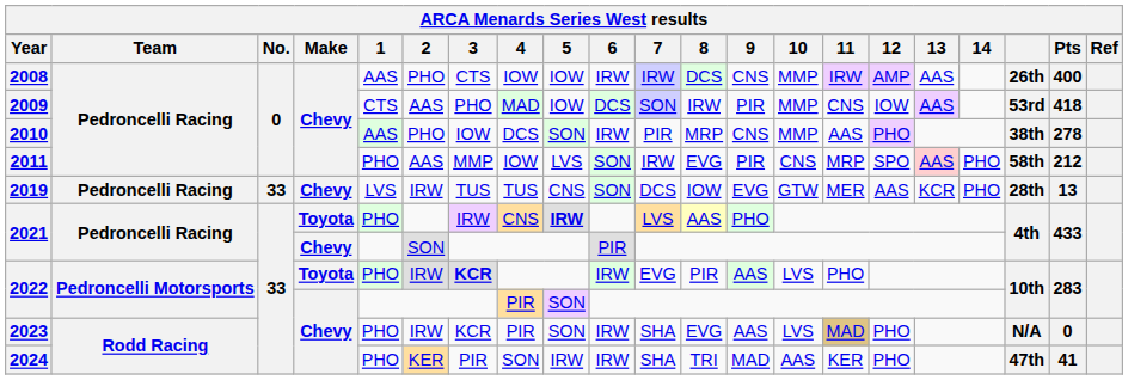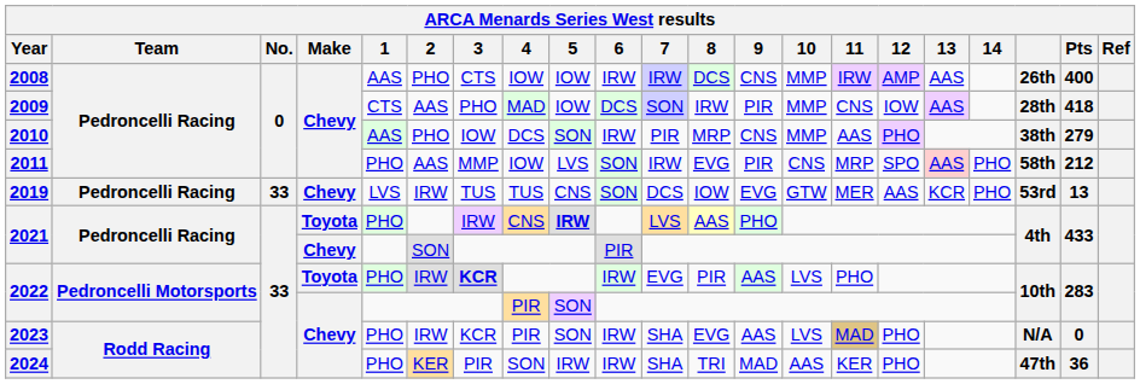 <table class="wikitable" style="text-align:center; font-size:75%">
 <tr>
 <th colspan="23"><a href='#'>ARCA Menards Series West</a> results</th>
 </tr>
 <tr>
 <th>Year</th>
 <th>Team</th>
 <th>No.</th>
 <th>Make</th>
 <th>1</th>
 <th>2</th>
 <th>3</th>
 <th>4</th>
 <th>5</th>
 <th>6</th>
 <th>7</th>
 <th>8</th>
 <th>9</th>
 <th>10</th>
 <th>11</th>
 <th>12</th>
 <th>13</th>
 <th>14</th>
 <th></th>
 <th>Pts</th>
 <th>Ref</th>
 </tr>
 <tr>
 <th><a href='#'>2008</a></th>
 <th rowspan=4>Pedroncelli Racing</th>
 <th rowspan=4>0</th>
 <th rowspan=4><a href='#'>Chevy</a></th>
 <td><a href='#'>AAS</a></td>
 <td><a href='#'>PHO</a></td>
 <td><a href='#'>CTS</a></td>
 <td><a href='#'>IOW</a></td>
 <td><a href='#'>IOW</a></td>
 <td><a href='#'>IRW</a></td>
 <td style="background:#CFCFFF;"><a href='#'>IRW</a><br></td>
 <td style="background:#DFFFDF;"><a href='#'>DCS</a><br></td>
 <td><a href='#'>CNS</a></td>
 <td><a href='#'>MMP</a></td>
 <td style="background:#EFCFFF;"><a href='#'>IRW</a><br></td>
 <td style="background:#EFCFFF;"><a href='#'>AMP</a><br></td>
 <td><a href='#'>AAS</a></td>
 <td></td>
 <th>26th</th>
 <th>400</th>
 <th></th>
 </tr>
 <tr>
 <th><a href='#'>2009</a></th>
 <td><a href='#'>CTS</a></td>
 <td><a href='#'>AAS</a></td>
 <td><a href='#'>PHO</a></td>
 <td style="background:#DFFFDF;"><a href='#'>MAD</a><br></td>
 <td><a href='#'>IOW</a></td>
 <td style="background:#DFFFDF;"><a href='#'>DCS</a><br></td>
 <td style="background:#CFCFFF;"><a href='#'>SON</a><br></td>
 <td><a href='#'>IRW</a></td>
 <td><a href='#'>PIR</a></td>
 <td><a href='#'>MMP</a></td>
 <td><a href='#'>CNS</a></td>
 <td><a href='#'>IOW</a></td>
 <td style="background:#EFCFFF;"><a href='#'>AAS</a><br></td>
 <td colspan=1></td>
-<th>53rd</th>
+<th>28th</th>
 <th>418</th>
 <th></th>
 </tr>
 <tr>
 <th><a href='#'>2010</a></th>
 <td style="background:#DFFFDF;"><a href='#'>AAS</a><br></td>
 <td><a href='#'>PHO</a></td>
 <td><a href='#'>IOW</a></td>
 <td><a href='#'>DCS</a></td>
 <td style="background:#DFFFDF;"><a href='#'>SON</a><br></td>
 <td><a href='#'>IRW</a></td>
 <td><a href='#'>PIR</a></td>
 <td><a href='#'>MRP</a></td>
 <td><a href='#'>CNS</a></td>
 <td><a href='#'>MMP</a></td>
 <td><a href='#'>AAS</a></td>
 <td style="background:#EFCFFF;"><a href='#'>PHO</a><br></td>
 <td colspan=2></td>
 <th>38th</th>
-<th>278</th>
+<th>279</th>
 <th></th>
 </tr>
 <tr>
 <th><a href='#'>2011</a></th>
 <td><a href='#'>PHO</a></td>
 <td><a href='#'>AAS</a></td>
 <td><a href='#'>MMP</a></td>
 <td><a href='#'>IOW</a></td>
 <td><a href='#'>LVS</a></td>
 <td style="background:#DFFFDF;"><a href='#'>SON</a><br></td>
 <td><a href='#'>IRW</a></td>
 <td><a href='#'>EVG</a></td>
 <td><a href='#'>PIR</a></td>
 <td><a href='#'>CNS</a></td>
 <td><a href='#'>MRP</a></td>
 <td><a href='#'>SPO</a></td>
 <td style="background:#FFCFCF;"><a href='#'>AAS</a><br></td>
 <td><a href='#'>PHO</a></td>
 <th>58th</th>
 <th>212</th>
 <th></th>
 </tr>
 <tr>
 <th><a href='#'>2019</a></th>
 <th>Pedroncelli Racing</th>
 <th>33</th>
 <th><a href='#'>Chevy</a></th>
 <td><a href='#'>LVS</a></td>
 <td><a href='#'>IRW</a></td>
 <td><a href='#'>TUS</a></td>
 <td><a href='#'>TUS</a></td>
 <td><a href='#'>CNS</a></td>
 <td style="background:#DFFFDF;"><a href='#'>SON</a><br></td>
 <td><a href='#'>DCS</a></td>
 <td><a href='#'>IOW</a></td>
 <td><a href='#'>EVG</a></td>
 <td><a href='#'>GTW</a></td>
 <td><a href='#'>MER</a></td>
 <td><a href='#'>AAS</a></td>
 <td><a href='#'>KCR</a></td>
 <td><a href='#'>PHO</a></td>
-<th>28th</th>
+<th>53rd</th>
 <th>13</th>
 <th></th>
 </tr>
 <tr>
 <th rowspan=2><a href='#'>2021</a></th>
 <th rowspan=2>Pedroncelli Racing</th>
 <th rowspan=6>33</th>
 <th><a href='#'>Toyota</a></th>
 <td style="background:#DFFFDF;"><a href='#'>PHO</a><br></td>
 <td></td>
 <td style="background:#EFCFFF;"><a href='#'>IRW</a><br></td>
 <td style="background:#FFDF9F;"><a href='#'>CNS</a><br></td>
 <td style="background:#DFDFDF;"><strong><a href='#'>IRW</a></strong><br></td>
 <td></td>
 <td style="background:#FFDF9F;"><a href='#'>LVS</a><br></td>
 <td style="background:#FFFFBF;"><a href='#'>AAS</a><br></td>
 <td style="background:#DFFFDF;"><a href='#'>PHO</a><br></td>
 <td colspan=5></td>
 <th rowspan=2>4th</th>
 <th rowspan=2>433</th>
 <th rowspan=2></th>
 </tr>
 <tr>
 <th><a href='#'>Chevy</a></th>
 <td></td>
 <td style="background:#DFDFDF;"><a href='#'>SON</a><br></td>
 <td colspan=3></td>
 <td style="background:#DFDFDF;"><a href='#'>PIR</a><br></td>
 <td colspan=8></td>
 </tr>
 <tr>
 <th rowspan=2><a href='#'>2022</a></th>
 <th rowspan=2><a href='#'>Pedroncelli Motorsports</a></th>
 <th><a href='#'>Toyota</a></th>
 <td style="background:#DFFFDF;"><a href='#'>PHO</a><br></td>
 <td style="background:#DFDFDF;"><a href='#'>IRW</a><br></td>
 <td style="background:#DFDFDF;"><strong><a href='#'>KCR</a></strong><br></td>
 <td colspan=2></td>
 <td style="background:#DFFFDF;"><a href='#'>IRW</a><br></td>
 <td><a href='#'>EVG</a></td>
 <td><a href='#'>PIR</a></td>
 <td style="background:#DFFFDF;"><a href='#'>AAS</a><br></td>
 <td><a href='#'>LVS</a></td>
 <td><a href='#'>PHO</a></td>
 <td colspan=3></td>
 <th rowspan=2>10th</th>
 <th rowspan=2>283</th>
 <th rowspan=2></th>
 </tr>
 <tr>
 <th rowspan=3><a href='#'>Chevy</a></th>
 <td colspan=3></td>
 <td style="background:#FFDF9F;"><a href='#'>PIR</a><br></td>
 <td style="background:#EFCFFF;"><a href='#'>SON</a><br></td>
 <td colspan=9></td>
 </tr>
 <tr>
 <th><a href='#'>2023</a></th>
 <th rowspan=2><a href='#'>Rodd Racing</a></th>
 <td><a href='#'>PHO</a></td>
 <td><a href='#'>IRW</a></td>
 <td><a href='#'>KCR</a></td>
 <td><a href='#'>PIR</a></td>
 <td><a href='#'>SON</a></td>
 <td><a href='#'>IRW</a></td>
 <td><a href='#'>SHA</a></td>
 <td><a href='#'>EVG</a></td>
 <td><a href='#'>AAS</a></td>
 <td><a href='#'>LVS</a></td>
 <td style="background:#DFC484;"><a href='#'>MAD</a><br></td>
 <td><a href='#'>PHO</a></td>
 <td colspan=2></td>
 <th>N/A</th>
 <th>0</th>
 <th></th>
 </tr>
 <tr>
 <th><a href='#'>2024</a></th>
 <td><a href='#'>PHO</a></td>
 <td style="background:#FFDF9F;"><a href='#'>KER</a><br></td>
 <td><a href='#'>PIR</a></td>
 <td><a href='#'>SON</a></td>
 <td><a href='#'>IRW</a></td>
 <td><a href='#'>IRW</a></td>
 <td><a href='#'>SHA</a></td>
 <td><a href='#'>TRI</a></td>
 <td><a href='#'>MAD</a></td>
 <td><a href='#'>AAS</a></td>
 <td><a href='#'>KER</a></td>
 <td><a href='#'>PHO</a></td>
 <td colspan=2></td>
 <th>47th</th>
-<th>41</th>
+<th>36</th>
 <th></th>
 </tr>
 </table>
